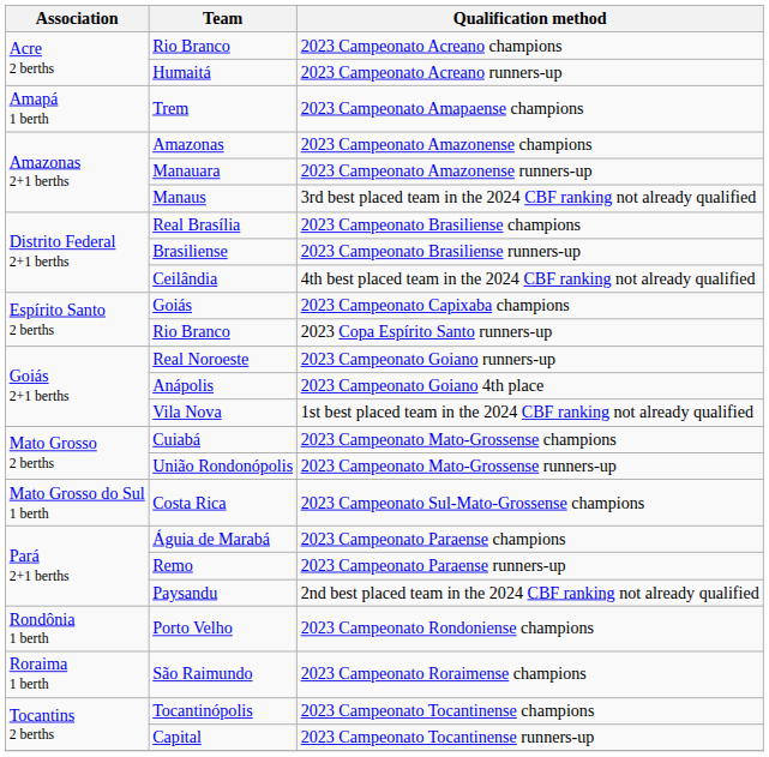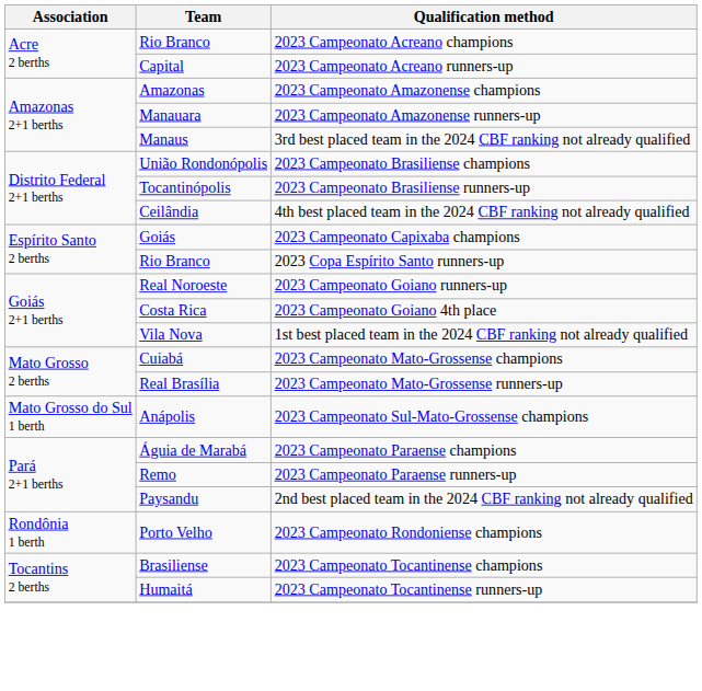 <table class="wikitable">
 <tr>
 <th>Association</th>
 <th>Team</th>
 <th>Qualification method</th>
 </tr>
 <tr>
 <td rowspan="2"> <a href='#'>Acre</a><br><small>2 berths</small></td>
 <td><a href='#'>Rio Branco</a></td>
 <td><a href='#'>2023 Campeonato Acreano</a> champions</td>
 </tr>
 <tr>
-<td><a href='#'>Humaitá</a></td>
+<td><a href='#'>Capital</a></td>
 <td><a href='#'>2023 Campeonato Acreano</a> runners-up</td>
-</tr>
-<tr>
-<td rowspan="1"> <a href='#'>Amapá</a><br><small>1 berth</small></td>
-<td><a href='#'>Trem</a></td>
-<td><a href='#'>2023 Campeonato Amapaense</a> champions</td>
 </tr>
 <tr>
 <td rowspan="3"> <a href='#'>Amazonas</a><br><small>2+1 berths</small></td>
 <td><a href='#'>Amazonas</a></td>
 <td><a href='#'>2023 Campeonato Amazonense</a> champions</td>
 </tr>
 <tr>
 <td><a href='#'>Manauara</a></td>
 <td><a href='#'>2023 Campeonato Amazonense</a> runners-up</td>
 </tr>
 <tr>
 <td><a href='#'>Manaus</a></td>
 <td>3rd best placed team in the 2024 <a href='#'>CBF ranking</a> not already qualified</td>
 </tr>
 <tr>
 <td rowspan="3"> <a href='#'>Distrito Federal</a><br><small>2+1 berths</small></td>
-<td><a href='#'>Real Brasília</a></td>
+<td><a href='#'>União Rondonópolis</a></td>
 <td><a href='#'>2023 Campeonato Brasiliense</a> champions</td>
 </tr>
 <tr>
-<td><a href='#'>Brasiliense</a></td>
+<td><a href='#'>Tocantinópolis</a></td>
 <td><a href='#'>2023 Campeonato Brasiliense</a> runners-up</td>
 </tr>
 <tr>
 <td><a href='#'>Ceilândia</a></td>
 <td>4th best placed team in the 2024 <a href='#'>CBF ranking</a> not already qualified</td>
 </tr>
 <tr>
 <td rowspan="2"> <a href='#'>Espírito Santo</a><br><small>2 berths</small></td>
 <td><a href='#'>Goiás</a></td>
 <td><a href='#'>2023 Campeonato Capixaba</a> champions</td>
 </tr>
 <tr>
 <td><a href='#'>Rio Branco</a></td>
 <td>2023 <a href='#'>Copa Espírito Santo</a> runners-up</td>
 </tr>
 <tr>
 <td rowspan="3"> <a href='#'>Goiás</a><br><small>2+1 berths</small></td>
 <td><a href='#'>Real Noroeste</a></td>
 <td><a href='#'>2023 Campeonato Goiano</a> runners-up</td>
 </tr>
 <tr>
-<td><a href='#'>Anápolis</a></td>
+<td><a href='#'>Costa Rica</a></td>
 <td><a href='#'>2023 Campeonato Goiano</a> 4th place</td>
 </tr>
 <tr>
 <td><a href='#'>Vila Nova</a></td>
 <td>1st best placed team in the 2024 <a href='#'>CBF ranking</a> not already qualified</td>
 </tr>
 <tr>
 <td rowspan="2"> <a href='#'>Mato Grosso</a><br><small>2 berths</small></td>
 <td><a href='#'>Cuiabá</a></td>
 <td><a href='#'>2023 Campeonato Mato-Grossense</a> champions</td>
 </tr>
 <tr>
-<td><a href='#'>União Rondonópolis</a></td>
+<td><a href='#'>Real Brasília</a></td>
 <td><a href='#'>2023 Campeonato Mato-Grossense</a> runners-up</td>
 </tr>
 <tr>
 <td rowspan="1"> <a href='#'>Mato Grosso do Sul</a><br><small>1 berth</small></td>
-<td><a href='#'>Costa Rica</a></td>
+<td><a href='#'>Anápolis</a></td>
 <td><a href='#'>2023 Campeonato Sul-Mato-Grossense</a> champions</td>
 </tr>
 <tr>
 <td rowspan="3"> <a href='#'>Pará</a><br><small>2+1 berths</small></td>
 <td><a href='#'>Águia de Marabá</a></td>
 <td><a href='#'>2023 Campeonato Paraense</a> champions</td>
 </tr>
 <tr>
 <td><a href='#'>Remo</a></td>
 <td><a href='#'>2023 Campeonato Paraense</a> runners-up</td>
 </tr>
 <tr>
 <td><a href='#'>Paysandu</a></td>
 <td>2nd best placed team in the 2024 <a href='#'>CBF ranking</a> not already qualified</td>
 </tr>
 <tr>
 <td rowspan="1"> <a href='#'>Rondônia</a><br><small>1 berth</small></td>
 <td><a href='#'>Porto Velho</a></td>
 <td><a href='#'>2023 Campeonato Rondoniense</a> champions</td>
 </tr>
 <tr>
-<td rowspan="1"> <a href='#'>Roraima</a><br><small>1 berth</small></td>
-<td><a href='#'>São Raimundo</a></td>
-<td><a href='#'>2023 Campeonato Roraimense</a> champions</td>
-</tr>
-<tr>
 <td rowspan="2"> <a href='#'>Tocantins</a><br><small>2 berths</small></td>
-<td><a href='#'>Tocantinópolis</a></td>
+<td><a href='#'>Brasiliense</a></td>
 <td><a href='#'>2023 Campeonato Tocantinense</a> champions</td>
 </tr>
 <tr>
-<td><a href='#'>Capital</a></td>
+<td><a href='#'>Humaitá</a></td>
 <td><a href='#'>2023 Campeonato Tocantinense</a> runners-up</td>
 </tr>
 <tr>
 </tr>
 </table>
